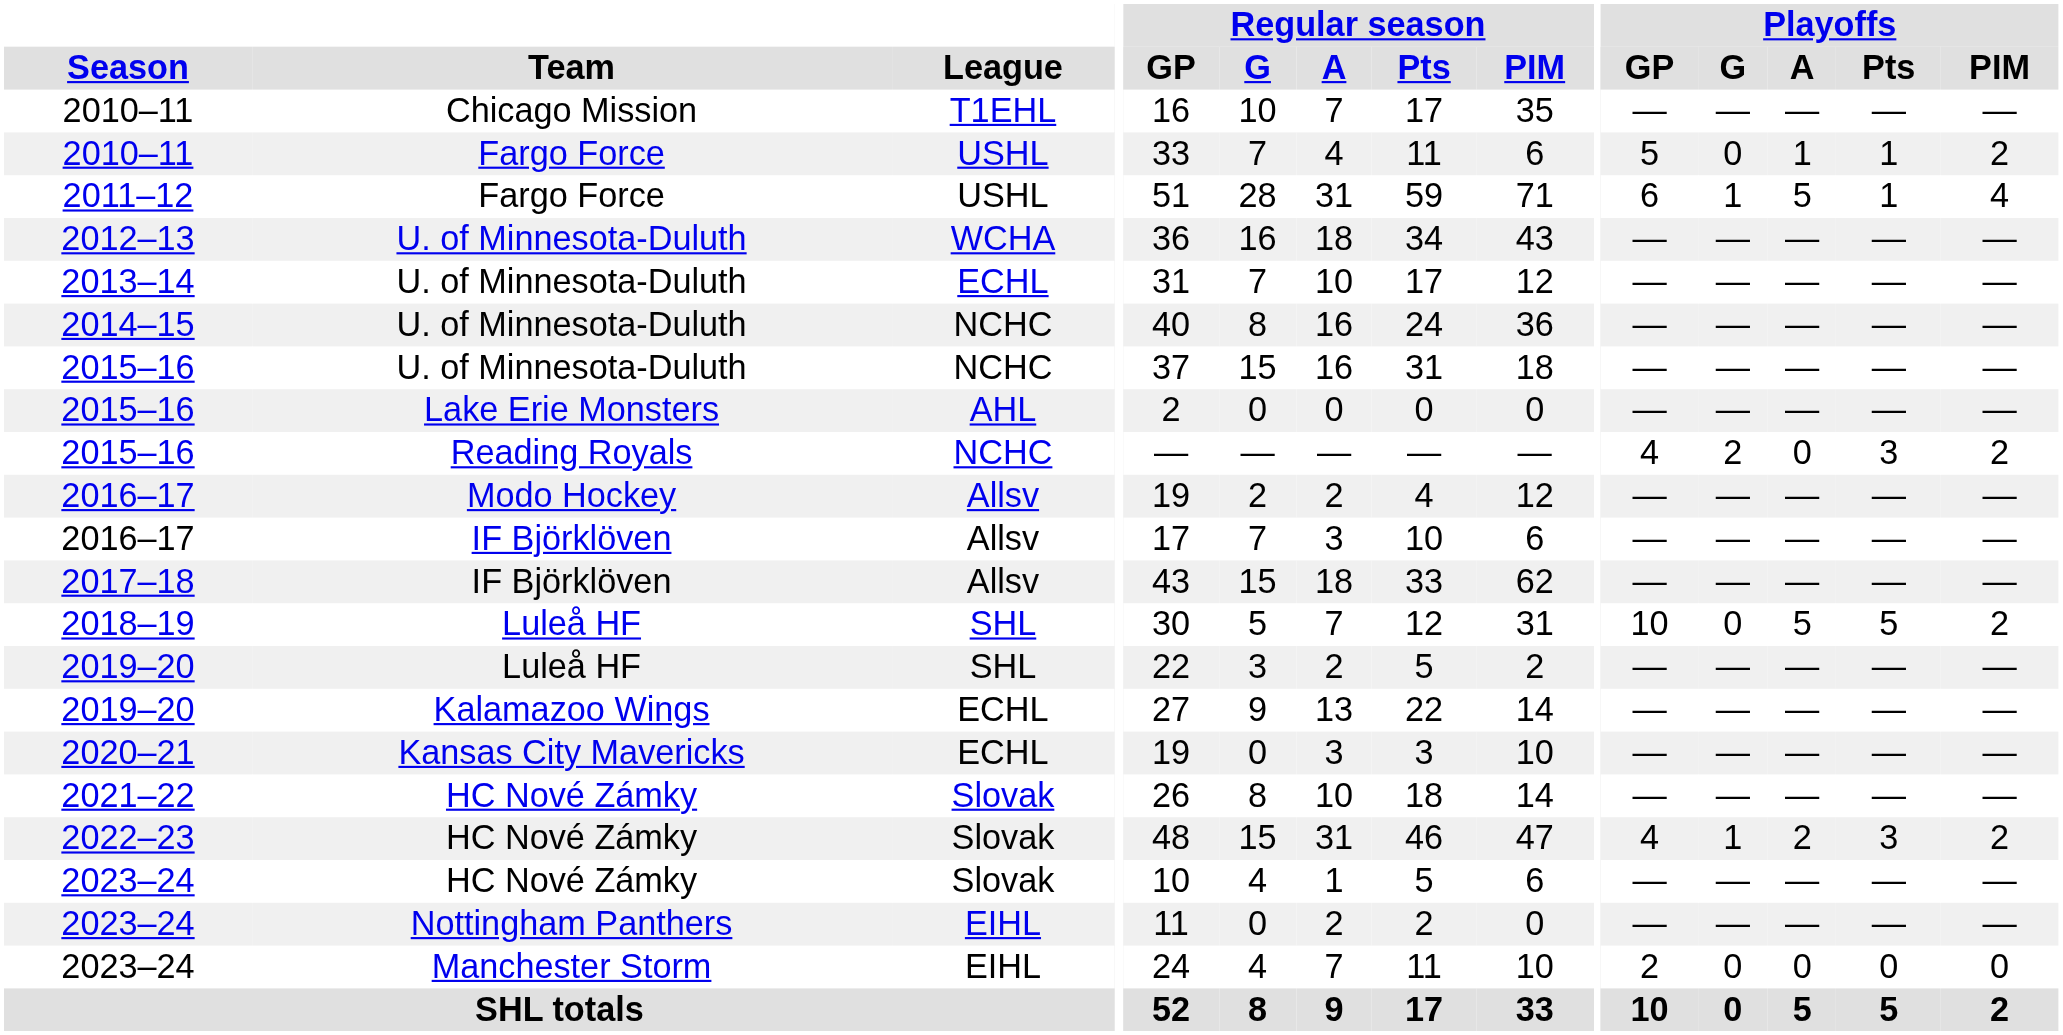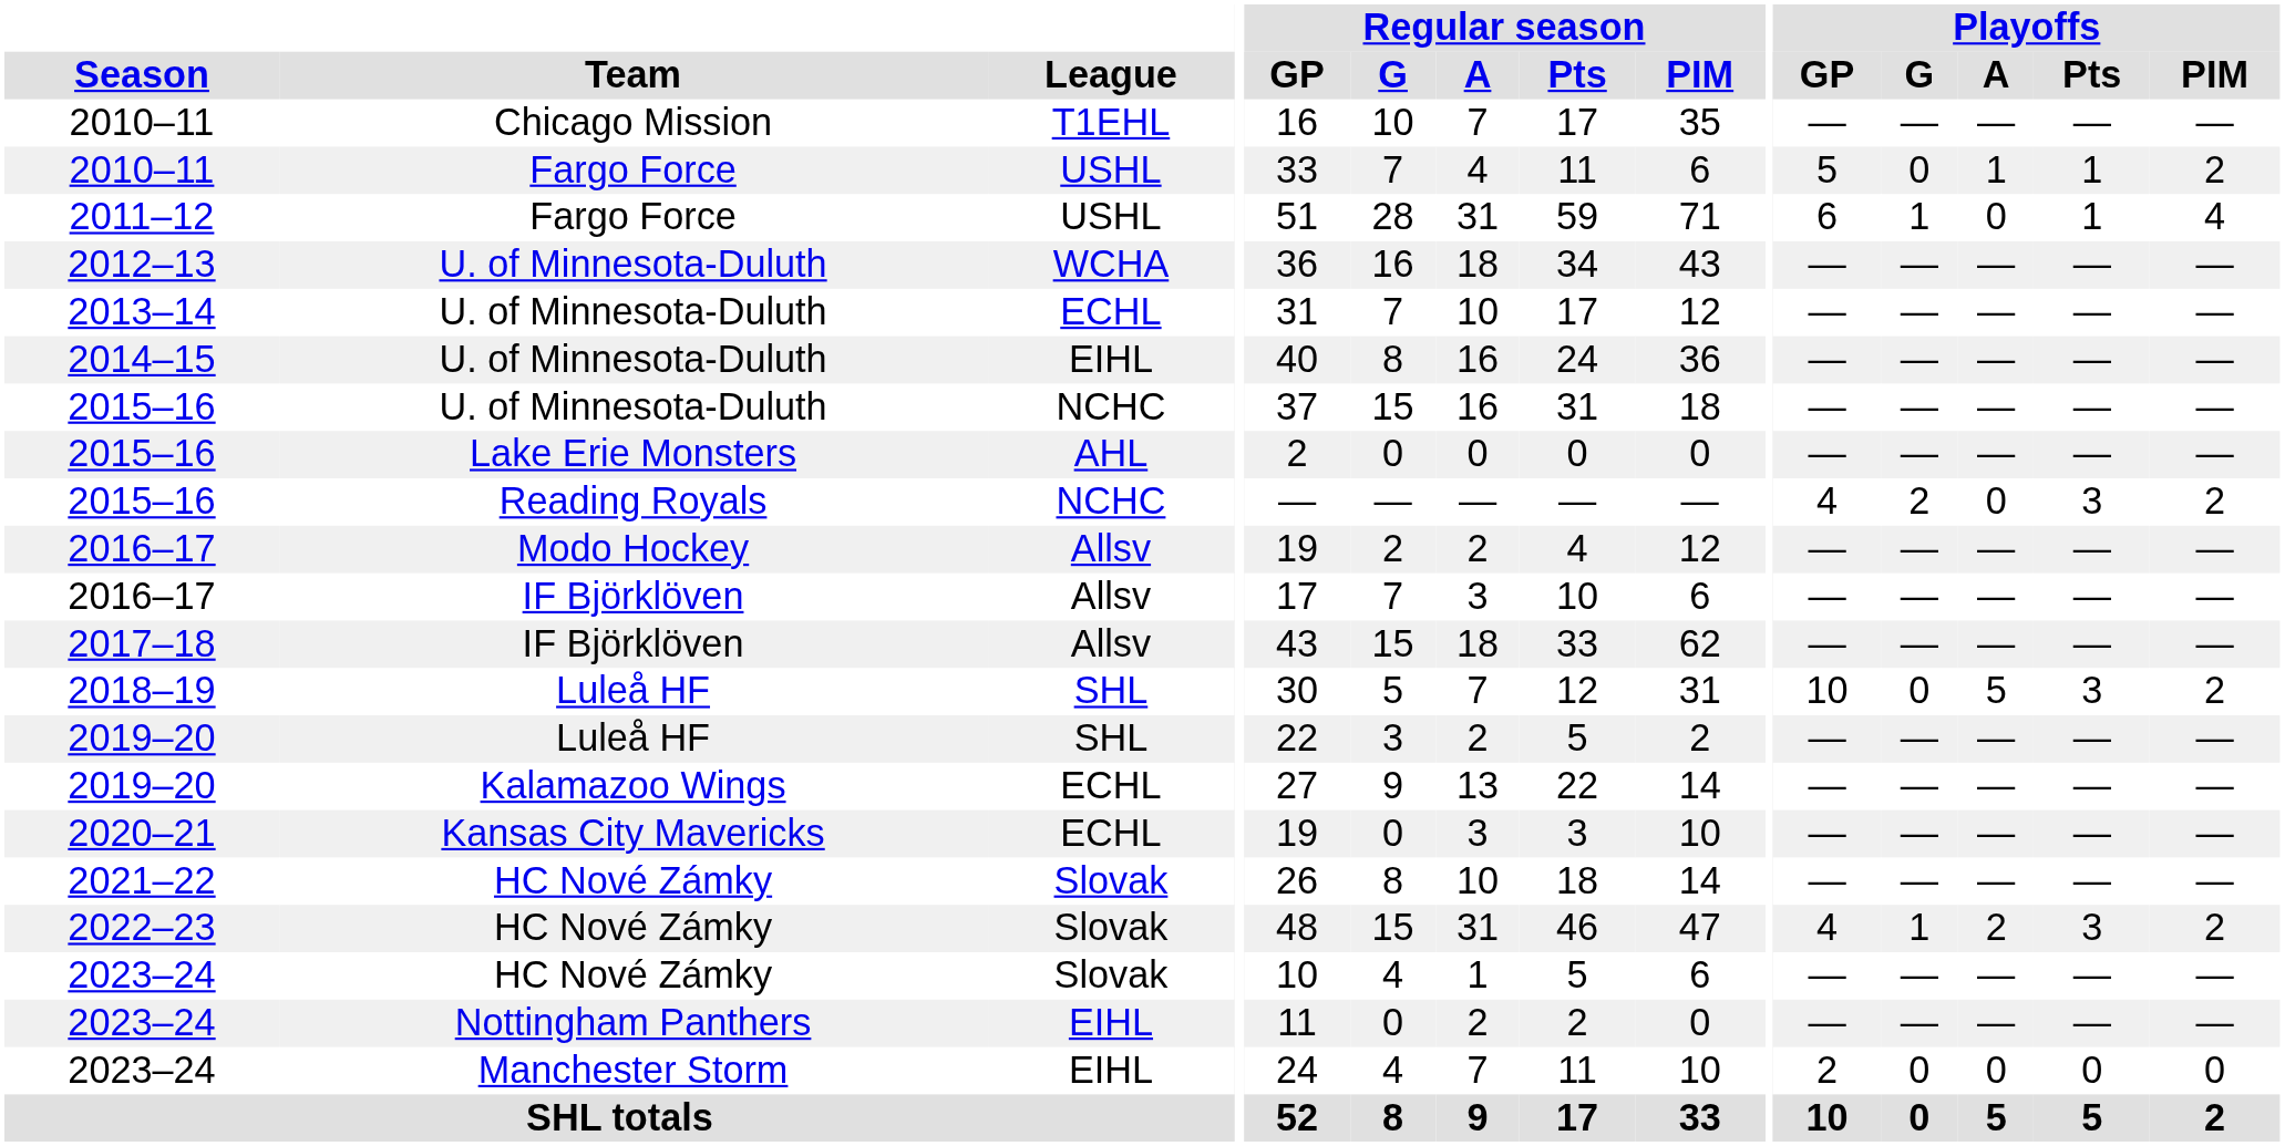 <table border="0" cellpadding="1" cellspacing="0" style="text-align:center; width:60em">
 <tr bgcolor="#e0e0e0">
 <th colspan="3" bgcolor="#ffffff"></th>
 <th rowspan="100" bgcolor="#ffffff"></th>
 <th colspan="5"><a href='#'>Regular season</a></th>
 <th rowspan="100" bgcolor="#ffffff"></th>
 <th colspan="5"><a href='#'>Playoffs</a></th>
 </tr>
 <tr bgcolor="#e0e0e0">
 <th><a href='#'>Season</a></th>
 <th>Team</th>
 <th>League</th>
 <th>GP</th>
 <th><a href='#'>G</a></th>
 <th><a href='#'>A</a></th>
 <th><a href='#'>Pts</a></th>
 <th><a href='#'>PIM</a></th>
 <th>GP</th>
 <th>G</th>
 <th>A</th>
 <th>Pts</th>
 <th>PIM</th>
 </tr>
 <tr ALIGN="centre">
 <td>2010–11</td>
 <td>Chicago Mission</td>
 <td><a href='#'>T1EHL</a></td>
 <td>16</td>
 <td>10</td>
 <td>7</td>
 <td>17</td>
 <td>35</td>
 <td>—</td>
 <td>—</td>
 <td>—</td>
 <td>—</td>
 <td>—</td>
 </tr>
 <tr ALIGN="centre" bgcolor="#f0f0f0">
 <td><a href='#'>2010–11</a></td>
 <td><a href='#'>Fargo Force</a></td>
 <td><a href='#'>USHL</a></td>
 <td>33</td>
 <td>7</td>
 <td>4</td>
 <td>11</td>
 <td>6</td>
 <td>5</td>
 <td>0</td>
 <td>1</td>
 <td>1</td>
 <td>2</td>
 </tr>
 <tr ALIGN="centre">
 <td><a href='#'>2011–12</a></td>
 <td>Fargo Force</td>
 <td>USHL</td>
 <td>51</td>
 <td>28</td>
 <td>31</td>
 <td>59</td>
 <td>71</td>
 <td>6</td>
 <td>1</td>
-<td>5</td>
+<td>0</td>
 <td>1</td>
 <td>4</td>
 </tr>
 <tr ALIGN="centre" bgcolor="#f0f0f0">
 <td><a href='#'>2012–13</a></td>
 <td><a href='#'>U. of Minnesota-Duluth</a></td>
 <td><a href='#'>WCHA</a></td>
 <td>36</td>
 <td>16</td>
 <td>18</td>
 <td>34</td>
 <td>43</td>
 <td>—</td>
 <td>—</td>
 <td>—</td>
 <td>—</td>
 <td>—</td>
 </tr>
 <tr ALIGN="centre">
 <td><a href='#'>2013–14</a></td>
 <td>U. of Minnesota-Duluth</td>
 <td><a href='#'>ECHL</a></td>
 <td>31</td>
 <td>7</td>
 <td>10</td>
 <td>17</td>
 <td>12</td>
 <td>—</td>
 <td>—</td>
 <td>—</td>
 <td>—</td>
 <td>—</td>
 </tr>
 <tr ALIGN="centre"  bgcolor="#f0f0f0">
 <td><a href='#'>2014–15</a></td>
 <td>U. of Minnesota-Duluth</td>
-<td>NCHC</td>
+<td>EIHL</td>
 <td>40</td>
 <td>8</td>
 <td>16</td>
 <td>24</td>
 <td>36</td>
 <td>—</td>
 <td>—</td>
 <td>—</td>
 <td>—</td>
 <td>—</td>
 </tr>
 <tr ALIGN="centre">
 <td><a href='#'>2015–16</a></td>
 <td>U. of Minnesota-Duluth</td>
 <td>NCHC</td>
 <td>37</td>
 <td>15</td>
 <td>16</td>
 <td>31</td>
 <td>18</td>
 <td>—</td>
 <td>—</td>
 <td>—</td>
 <td>—</td>
 <td>—</td>
 </tr>
 <tr ALIGN="centre"  bgcolor="#f0f0f0">
 <td><a href='#'>2015–16</a></td>
 <td><a href='#'>Lake Erie Monsters</a></td>
 <td><a href='#'>AHL</a></td>
 <td>2</td>
 <td>0</td>
 <td>0</td>
 <td>0</td>
 <td>0</td>
 <td>—</td>
 <td>—</td>
 <td>—</td>
 <td>—</td>
 <td>—</td>
 </tr>
 <tr ALIGN="centre">
 <td><a href='#'>2015–16</a></td>
 <td><a href='#'>Reading Royals</a></td>
 <td><a href='#'>NCHC</a></td>
 <td>—</td>
 <td>—</td>
 <td>—</td>
 <td>—</td>
 <td>—</td>
 <td>4</td>
 <td>2</td>
 <td>0</td>
 <td>3</td>
 <td>2</td>
 </tr>
 <tr ALIGN="centre"  bgcolor="#f0f0f0">
 <td><a href='#'>2016–17</a></td>
 <td><a href='#'>Modo Hockey</a></td>
 <td><a href='#'>Allsv</a></td>
 <td>19</td>
 <td>2</td>
 <td>2</td>
 <td>4</td>
 <td>12</td>
 <td>—</td>
 <td>—</td>
 <td>—</td>
 <td>—</td>
 <td>—</td>
 </tr>
 <tr ALIGN="centre">
 <td>2016–17</td>
 <td><a href='#'>IF Björklöven</a></td>
 <td>Allsv</td>
 <td>17</td>
 <td>7</td>
 <td>3</td>
 <td>10</td>
 <td>6</td>
 <td>—</td>
 <td>—</td>
 <td>—</td>
 <td>—</td>
 <td>—</td>
 </tr>
 <tr ALIGN="centre"  bgcolor="#f0f0f0">
 <td><a href='#'>2017–18</a></td>
 <td>IF Björklöven</td>
 <td>Allsv</td>
 <td>43</td>
 <td>15</td>
 <td>18</td>
 <td>33</td>
 <td>62</td>
 <td>—</td>
 <td>—</td>
 <td>—</td>
 <td>—</td>
 <td>—</td>
 </tr>
 <tr ALIGN="centre">
 <td><a href='#'>2018–19</a></td>
 <td><a href='#'>Luleå HF</a></td>
 <td><a href='#'>SHL</a></td>
 <td>30</td>
 <td>5</td>
 <td>7</td>
 <td>12</td>
 <td>31</td>
 <td>10</td>
 <td>0</td>
 <td>5</td>
-<td>5</td>
+<td>3</td>
 <td>2</td>
 </tr>
 <tr ALIGN="centre"  bgcolor="#f0f0f0">
 <td><a href='#'>2019–20</a></td>
 <td>Luleå HF</td>
 <td>SHL</td>
 <td>22</td>
 <td>3</td>
 <td>2</td>
 <td>5</td>
 <td>2</td>
 <td>—</td>
 <td>—</td>
 <td>—</td>
 <td>—</td>
 <td>—</td>
 </tr>
 <tr ALIGN="centre">
 <td><a href='#'>2019–20</a></td>
 <td><a href='#'>Kalamazoo Wings</a></td>
 <td>ECHL</td>
 <td>27</td>
 <td>9</td>
 <td>13</td>
 <td>22</td>
 <td>14</td>
 <td>—</td>
 <td>—</td>
 <td>—</td>
 <td>—</td>
 <td>—</td>
 </tr>
 <tr ALIGN="centre"  bgcolor="#f0f0f0">
 <td><a href='#'>2020–21</a></td>
 <td><a href='#'>Kansas City Mavericks</a></td>
 <td>ECHL</td>
 <td>19</td>
 <td>0</td>
 <td>3</td>
 <td>3</td>
 <td>10</td>
 <td>—</td>
 <td>—</td>
 <td>—</td>
 <td>—</td>
 <td>—</td>
 </tr>
 <tr ALIGN="centre">
 <td><a href='#'>2021–22</a></td>
 <td><a href='#'>HC Nové Zámky</a></td>
 <td><a href='#'>Slovak</a></td>
 <td>26</td>
 <td>8</td>
 <td>10</td>
 <td>18</td>
 <td>14</td>
 <td>—</td>
 <td>—</td>
 <td>—</td>
 <td>—</td>
 <td>—</td>
 </tr>
 <tr ALIGN="centre"  bgcolor="#f0f0f0">
 <td><a href='#'>2022–23</a></td>
 <td>HC Nové Zámky</td>
 <td>Slovak</td>
 <td>48</td>
 <td>15</td>
 <td>31</td>
 <td>46</td>
 <td>47</td>
 <td>4</td>
 <td>1</td>
 <td>2</td>
 <td>3</td>
 <td>2</td>
 </tr>
 <tr ALIGN="centre">
 <td><a href='#'>2023–24</a></td>
 <td>HC Nové Zámky</td>
 <td>Slovak</td>
 <td>10</td>
 <td>4</td>
 <td>1</td>
 <td>5</td>
 <td>6</td>
 <td>—</td>
 <td>—</td>
 <td>—</td>
 <td>—</td>
 <td>—</td>
 </tr>
 <tr ALIGN="centre"  bgcolor="#f0f0f0">
 <td><a href='#'>2023–24</a></td>
 <td><a href='#'>Nottingham Panthers</a></td>
 <td><a href='#'>EIHL</a></td>
 <td>11</td>
 <td>0</td>
 <td>2</td>
 <td>2</td>
 <td>0</td>
 <td>—</td>
 <td>—</td>
 <td>—</td>
 <td>—</td>
 <td>—</td>
 </tr>
 <tr ALIGN="centre">
 <td>2023–24</td>
 <td><a href='#'>Manchester Storm</a></td>
 <td>EIHL</td>
 <td>24</td>
 <td>4</td>
 <td>7</td>
 <td>11</td>
 <td>10</td>
 <td>2</td>
 <td>0</td>
 <td>0</td>
 <td>0</td>
 <td>0</td>
 </tr>
 <tr bgcolor="#e0e0e0">
 <th colspan="3">SHL totals</th>
 <th>52</th>
 <th>8</th>
 <th>9</th>
 <th>17</th>
 <th>33</th>
 <th>10</th>
 <th>0</th>
 <th>5</th>
 <th>5</th>
 <th>2</th>
 </tr>
 </table>
